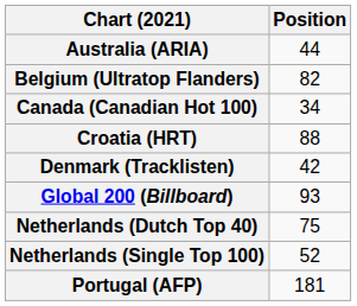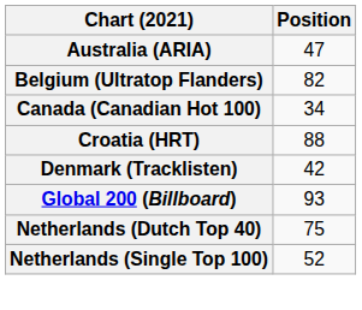 <table class="wikitable sortable plainrowheaders" style="text-align:center">
 <tr>
 <th scope="col">Chart (2021)</th>
 <th scope="col">Position</th>
 </tr>
 <tr>
 <th scope="row">Australia (ARIA)</th>
-<td>44</td>
+<td>47</td>
 </tr>
 <tr>
 <th scope="row">Belgium (Ultratop Flanders)</th>
 <td>82</td>
 </tr>
 <tr>
 <th scope="row">Canada (Canadian Hot 100)</th>
 <td>34</td>
 </tr>
 <tr>
 <th scope="row">Croatia (HRT)</th>
 <td>88</td>
 </tr>
 <tr>
 <th scope="row">Denmark (Tracklisten)</th>
 <td>42</td>
 </tr>
 <tr>
 <th scope="row"><a href='#'>Global 200</a> (<em>Billboard</em>)</th>
 <td>93</td>
 </tr>
 <tr>
 <th scope="row">Netherlands (Dutch Top 40)</th>
 <td>75</td>
 </tr>
 <tr>
 <th scope="row">Netherlands (Single Top 100)</th>
 <td>52</td>
 </tr>
-<tr>
-<th scope="row">Portugal (AFP)</th>
-<td>181</td>
-</tr>
 </table>
